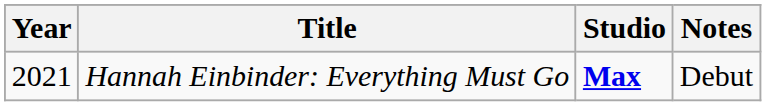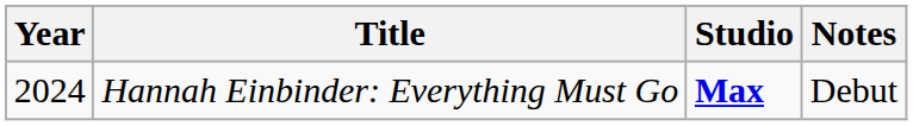 <table class="wikitable">
 <tr>
 <th>Year</th>
 <th>Title</th>
 <th>Studio</th>
 <th>Notes</th>
 </tr>
 <tr>
-<td>2021</td>
+<td>2024</td>
 <td><em>Hannah Einbinder: Everything Must Go</em></td>
 <td><strong><a href='#'>Max</a></strong></td>
 <td>Debut</td>
 </tr>
 </table>
